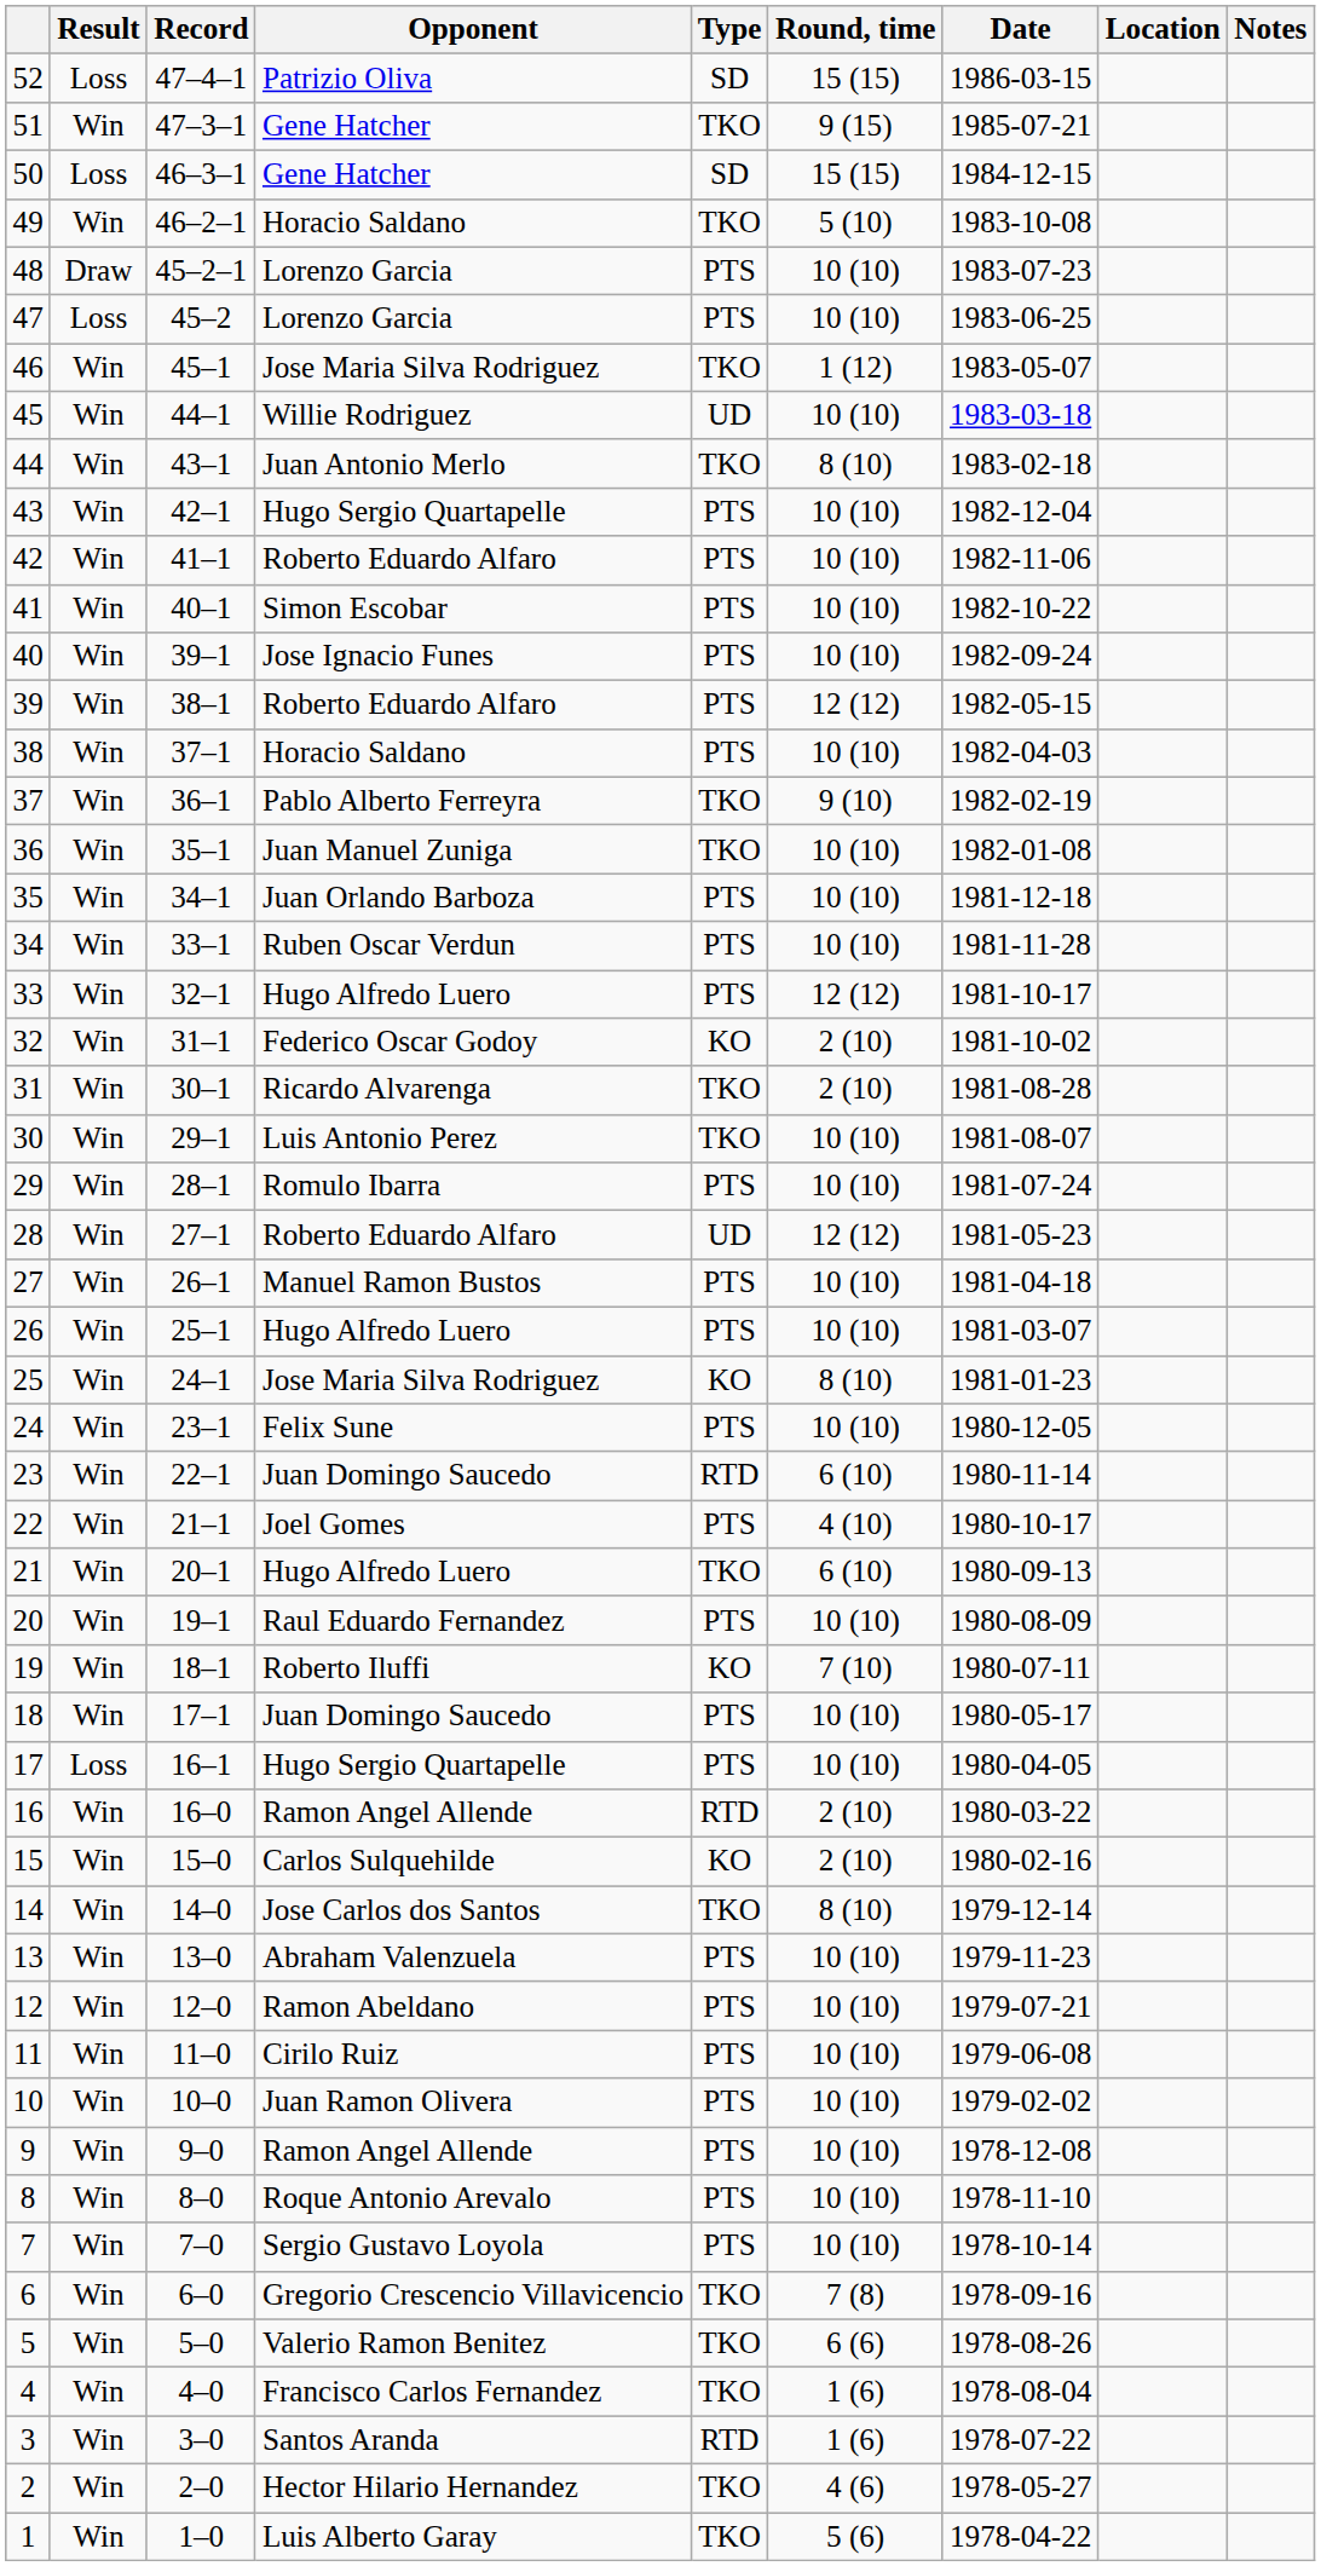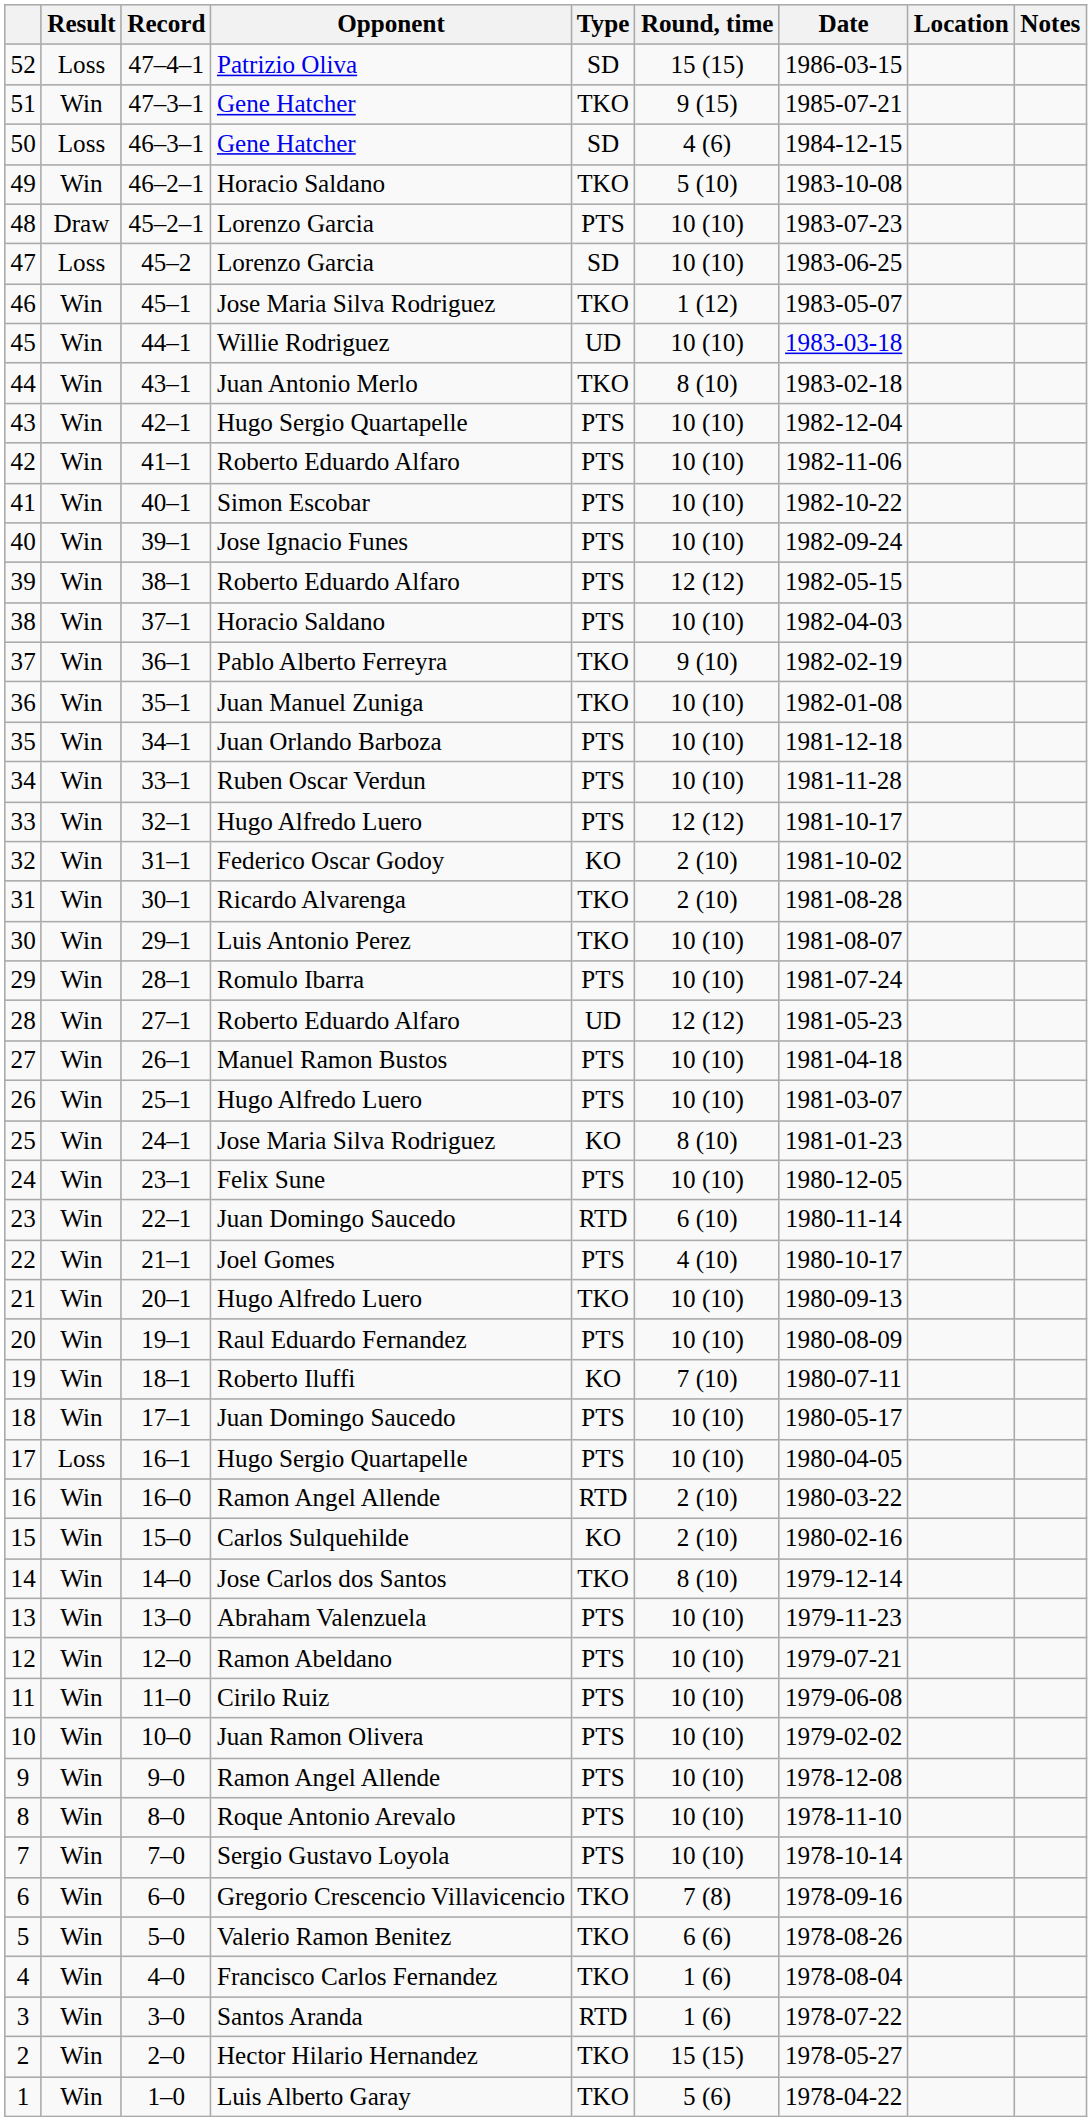 <table class=wikitable style=text-align:center>
 <tr>
 <th></th>
 <th>Result</th>
 <th>Record</th>
 <th>Opponent</th>
 <th>Type</th>
 <th>Round, time</th>
 <th>Date</th>
 <th>Location</th>
 <th>Notes</th>
 </tr>
 <tr>
 <td>52</td>
 <td>Loss</td>
 <td>47–4–1</td>
 <td align=left><a href='#'>Patrizio Oliva</a></td>
 <td>SD</td>
 <td>15 (15)</td>
 <td>1986-03-15</td>
 <td align=left></td>
 <td align=left></td>
 </tr>
 <tr>
 <td>51</td>
 <td>Win</td>
 <td>47–3–1</td>
 <td align=left><a href='#'>Gene Hatcher</a></td>
 <td>TKO</td>
 <td>9 (15)</td>
 <td>1985-07-21</td>
 <td align=left></td>
 <td align=left></td>
 </tr>
 <tr>
 <td>50</td>
 <td>Loss</td>
 <td>46–3–1</td>
 <td align=left><a href='#'>Gene Hatcher</a></td>
 <td>SD</td>
-<td>15 (15)</td>
+<td>4 (6)</td>
 <td>1984-12-15</td>
 <td align=left></td>
 <td align=left></td>
 </tr>
 <tr>
 <td>49</td>
 <td>Win</td>
 <td>46–2–1</td>
 <td align=left>Horacio Saldano</td>
 <td>TKO</td>
 <td>5 (10)</td>
 <td>1983-10-08</td>
 <td align=left></td>
 <td align=left></td>
 </tr>
 <tr>
 <td>48</td>
 <td>Draw</td>
 <td>45–2–1</td>
 <td align=left>Lorenzo Garcia</td>
 <td>PTS</td>
 <td>10 (10)</td>
 <td>1983-07-23</td>
 <td align=left></td>
 <td align=left></td>
 </tr>
 <tr>
 <td>47</td>
 <td>Loss</td>
 <td>45–2</td>
 <td align=left>Lorenzo Garcia</td>
-<td>PTS</td>
+<td>SD</td>
 <td>10 (10)</td>
 <td>1983-06-25</td>
 <td align=left></td>
 <td align=left></td>
 </tr>
 <tr>
 <td>46</td>
 <td>Win</td>
 <td>45–1</td>
 <td align=left>Jose Maria Silva Rodriguez</td>
 <td>TKO</td>
 <td>1 (12)</td>
 <td>1983-05-07</td>
 <td align=left></td>
 <td align=left></td>
 </tr>
 <tr>
 <td>45</td>
 <td>Win</td>
 <td>44–1</td>
 <td align=left>Willie Rodriguez</td>
 <td>UD</td>
 <td>10 (10)</td>
 <td><a href='#'>1983-03-18</a></td>
 <td align=left></td>
 <td align=left></td>
 </tr>
 <tr>
 <td>44</td>
 <td>Win</td>
 <td>43–1</td>
 <td align=left>Juan Antonio Merlo</td>
 <td>TKO</td>
 <td>8 (10)</td>
 <td>1983-02-18</td>
 <td align=left></td>
 <td align=left></td>
 </tr>
 <tr>
 <td>43</td>
 <td>Win</td>
 <td>42–1</td>
 <td align=left>Hugo Sergio Quartapelle</td>
 <td>PTS</td>
 <td>10 (10)</td>
 <td>1982-12-04</td>
 <td align=left></td>
 <td align=left></td>
 </tr>
 <tr>
 <td>42</td>
 <td>Win</td>
 <td>41–1</td>
 <td align=left>Roberto Eduardo Alfaro</td>
 <td>PTS</td>
 <td>10 (10)</td>
 <td>1982-11-06</td>
 <td align=left></td>
 <td align=left></td>
 </tr>
 <tr>
 <td>41</td>
 <td>Win</td>
 <td>40–1</td>
 <td align=left>Simon Escobar</td>
 <td>PTS</td>
 <td>10 (10)</td>
 <td>1982-10-22</td>
 <td align=left></td>
 <td align=left></td>
 </tr>
 <tr>
 <td>40</td>
 <td>Win</td>
 <td>39–1</td>
 <td align=left>Jose Ignacio Funes</td>
 <td>PTS</td>
 <td>10 (10)</td>
 <td>1982-09-24</td>
 <td align=left></td>
 <td align=left></td>
 </tr>
 <tr>
 <td>39</td>
 <td>Win</td>
 <td>38–1</td>
 <td align=left>Roberto Eduardo Alfaro</td>
 <td>PTS</td>
 <td>12 (12)</td>
 <td>1982-05-15</td>
 <td align=left></td>
 <td align=left></td>
 </tr>
 <tr>
 <td>38</td>
 <td>Win</td>
 <td>37–1</td>
 <td align=left>Horacio Saldano</td>
 <td>PTS</td>
 <td>10 (10)</td>
 <td>1982-04-03</td>
 <td align=left></td>
 <td align=left></td>
 </tr>
 <tr>
 <td>37</td>
 <td>Win</td>
 <td>36–1</td>
 <td align=left>Pablo Alberto Ferreyra</td>
 <td>TKO</td>
 <td>9 (10)</td>
 <td>1982-02-19</td>
 <td align=left></td>
 <td align=left></td>
 </tr>
 <tr>
 <td>36</td>
 <td>Win</td>
 <td>35–1</td>
 <td align=left>Juan Manuel Zuniga</td>
 <td>TKO</td>
 <td>10 (10)</td>
 <td>1982-01-08</td>
 <td align=left></td>
 <td align=left></td>
 </tr>
 <tr>
 <td>35</td>
 <td>Win</td>
 <td>34–1</td>
 <td align=left>Juan Orlando Barboza</td>
 <td>PTS</td>
 <td>10 (10)</td>
 <td>1981-12-18</td>
 <td align=left></td>
 <td align=left></td>
 </tr>
 <tr>
 <td>34</td>
 <td>Win</td>
 <td>33–1</td>
 <td align=left>Ruben Oscar Verdun</td>
 <td>PTS</td>
 <td>10 (10)</td>
 <td>1981-11-28</td>
 <td align=left></td>
 <td align=left></td>
 </tr>
 <tr>
 <td>33</td>
 <td>Win</td>
 <td>32–1</td>
 <td align=left>Hugo Alfredo Luero</td>
 <td>PTS</td>
 <td>12 (12)</td>
 <td>1981-10-17</td>
 <td align=left></td>
 <td align=left></td>
 </tr>
 <tr>
 <td>32</td>
 <td>Win</td>
 <td>31–1</td>
 <td align=left>Federico Oscar Godoy</td>
 <td>KO</td>
 <td>2 (10)</td>
 <td>1981-10-02</td>
 <td align=left></td>
 <td align=left></td>
 </tr>
 <tr>
 <td>31</td>
 <td>Win</td>
 <td>30–1</td>
 <td align=left>Ricardo Alvarenga</td>
 <td>TKO</td>
 <td>2 (10)</td>
 <td>1981-08-28</td>
 <td align=left></td>
 <td align=left></td>
 </tr>
 <tr>
 <td>30</td>
 <td>Win</td>
 <td>29–1</td>
 <td align=left>Luis Antonio Perez</td>
 <td>TKO</td>
 <td>10 (10)</td>
 <td>1981-08-07</td>
 <td align=left></td>
 <td align=left></td>
 </tr>
 <tr>
 <td>29</td>
 <td>Win</td>
 <td>28–1</td>
 <td align=left>Romulo Ibarra</td>
 <td>PTS</td>
 <td>10 (10)</td>
 <td>1981-07-24</td>
 <td align=left></td>
 <td align=left></td>
 </tr>
 <tr>
 <td>28</td>
 <td>Win</td>
 <td>27–1</td>
 <td align=left>Roberto Eduardo Alfaro</td>
 <td>UD</td>
 <td>12 (12)</td>
 <td>1981-05-23</td>
 <td align=left></td>
 <td align=left></td>
 </tr>
 <tr>
 <td>27</td>
 <td>Win</td>
 <td>26–1</td>
 <td align=left>Manuel Ramon Bustos</td>
 <td>PTS</td>
 <td>10 (10)</td>
 <td>1981-04-18</td>
 <td align=left></td>
 <td align=left></td>
 </tr>
 <tr>
 <td>26</td>
 <td>Win</td>
 <td>25–1</td>
 <td align=left>Hugo Alfredo Luero</td>
 <td>PTS</td>
 <td>10 (10)</td>
 <td>1981-03-07</td>
 <td align=left></td>
 <td align=left></td>
 </tr>
 <tr>
 <td>25</td>
 <td>Win</td>
 <td>24–1</td>
 <td align=left>Jose Maria Silva Rodriguez</td>
 <td>KO</td>
 <td>8 (10)</td>
 <td>1981-01-23</td>
 <td align=left></td>
 <td align=left></td>
 </tr>
 <tr>
 <td>24</td>
 <td>Win</td>
 <td>23–1</td>
 <td align=left>Felix Sune</td>
 <td>PTS</td>
 <td>10 (10)</td>
 <td>1980-12-05</td>
 <td align=left></td>
 <td align=left></td>
 </tr>
 <tr>
 <td>23</td>
 <td>Win</td>
 <td>22–1</td>
 <td align=left>Juan Domingo Saucedo</td>
 <td>RTD</td>
 <td>6 (10)</td>
 <td>1980-11-14</td>
 <td align=left></td>
 <td align=left></td>
 </tr>
 <tr>
 <td>22</td>
 <td>Win</td>
 <td>21–1</td>
 <td align=left>Joel Gomes</td>
 <td>PTS</td>
 <td>4 (10)</td>
 <td>1980-10-17</td>
 <td align=left></td>
 <td align=left></td>
 </tr>
 <tr>
 <td>21</td>
 <td>Win</td>
 <td>20–1</td>
 <td align=left>Hugo Alfredo Luero</td>
 <td>TKO</td>
-<td>6 (10)</td>
+<td>10 (10)</td>
 <td>1980-09-13</td>
 <td align=left></td>
 <td align=left></td>
 </tr>
 <tr>
 <td>20</td>
 <td>Win</td>
 <td>19–1</td>
 <td align=left>Raul Eduardo Fernandez</td>
 <td>PTS</td>
 <td>10 (10)</td>
 <td>1980-08-09</td>
 <td align=left></td>
 <td align=left></td>
 </tr>
 <tr>
 <td>19</td>
 <td>Win</td>
 <td>18–1</td>
 <td align=left>Roberto Iluffi</td>
 <td>KO</td>
 <td>7 (10)</td>
 <td>1980-07-11</td>
 <td align=left></td>
 <td align=left></td>
 </tr>
 <tr>
 <td>18</td>
 <td>Win</td>
 <td>17–1</td>
 <td align=left>Juan Domingo Saucedo</td>
 <td>PTS</td>
 <td>10 (10)</td>
 <td>1980-05-17</td>
 <td align=left></td>
 <td align=left></td>
 </tr>
 <tr>
 <td>17</td>
 <td>Loss</td>
 <td>16–1</td>
 <td align=left>Hugo Sergio Quartapelle</td>
 <td>PTS</td>
 <td>10 (10)</td>
 <td>1980-04-05</td>
 <td align=left></td>
 <td align=left></td>
 </tr>
 <tr>
 <td>16</td>
 <td>Win</td>
 <td>16–0</td>
 <td align=left>Ramon Angel Allende</td>
 <td>RTD</td>
 <td>2 (10)</td>
 <td>1980-03-22</td>
 <td align=left></td>
 <td align=left></td>
 </tr>
 <tr>
 <td>15</td>
 <td>Win</td>
 <td>15–0</td>
 <td align=left>Carlos Sulquehilde</td>
 <td>KO</td>
 <td>2 (10)</td>
 <td>1980-02-16</td>
 <td align=left></td>
 <td align=left></td>
 </tr>
 <tr>
 <td>14</td>
 <td>Win</td>
 <td>14–0</td>
 <td align=left>Jose Carlos dos Santos</td>
 <td>TKO</td>
 <td>8 (10)</td>
 <td>1979-12-14</td>
 <td align=left></td>
 <td align=left></td>
 </tr>
 <tr>
 <td>13</td>
 <td>Win</td>
 <td>13–0</td>
 <td align=left>Abraham Valenzuela</td>
 <td>PTS</td>
 <td>10 (10)</td>
 <td>1979-11-23</td>
 <td align=left></td>
 <td align=left></td>
 </tr>
 <tr>
 <td>12</td>
 <td>Win</td>
 <td>12–0</td>
 <td align=left>Ramon Abeldano</td>
 <td>PTS</td>
 <td>10 (10)</td>
 <td>1979-07-21</td>
 <td align=left></td>
 <td align=left></td>
 </tr>
 <tr>
 <td>11</td>
 <td>Win</td>
 <td>11–0</td>
 <td align=left>Cirilo Ruiz</td>
 <td>PTS</td>
 <td>10 (10)</td>
 <td>1979-06-08</td>
 <td align=left></td>
 <td align=left></td>
 </tr>
 <tr>
 <td>10</td>
 <td>Win</td>
 <td>10–0</td>
 <td align=left>Juan Ramon Olivera</td>
 <td>PTS</td>
 <td>10 (10)</td>
 <td>1979-02-02</td>
 <td align=left></td>
 <td align=left></td>
 </tr>
 <tr>
 <td>9</td>
 <td>Win</td>
 <td>9–0</td>
 <td align=left>Ramon Angel Allende</td>
 <td>PTS</td>
 <td>10 (10)</td>
 <td>1978-12-08</td>
 <td align=left></td>
 <td align=left></td>
 </tr>
 <tr>
 <td>8</td>
 <td>Win</td>
 <td>8–0</td>
 <td align=left>Roque Antonio Arevalo</td>
 <td>PTS</td>
 <td>10 (10)</td>
 <td>1978-11-10</td>
 <td align=left></td>
 <td align=left></td>
 </tr>
 <tr>
 <td>7</td>
 <td>Win</td>
 <td>7–0</td>
 <td align=left>Sergio Gustavo Loyola</td>
 <td>PTS</td>
 <td>10 (10)</td>
 <td>1978-10-14</td>
 <td align=left></td>
 <td align=left></td>
 </tr>
 <tr>
 <td>6</td>
 <td>Win</td>
 <td>6–0</td>
 <td align=left>Gregorio Crescencio Villavicencio</td>
 <td>TKO</td>
 <td>7 (8)</td>
 <td>1978-09-16</td>
 <td align=left></td>
 <td align=left></td>
 </tr>
 <tr>
 <td>5</td>
 <td>Win</td>
 <td>5–0</td>
 <td align=left>Valerio Ramon Benitez</td>
 <td>TKO</td>
 <td>6 (6)</td>
 <td>1978-08-26</td>
 <td align=left></td>
 <td align=left></td>
 </tr>
 <tr>
 <td>4</td>
 <td>Win</td>
 <td>4–0</td>
 <td align=left>Francisco Carlos Fernandez</td>
 <td>TKO</td>
 <td>1 (6)</td>
 <td>1978-08-04</td>
 <td align=left></td>
 <td align=left></td>
 </tr>
 <tr>
 <td>3</td>
 <td>Win</td>
 <td>3–0</td>
 <td align=left>Santos Aranda</td>
 <td>RTD</td>
 <td>1 (6)</td>
 <td>1978-07-22</td>
 <td align=left></td>
 <td align=left></td>
 </tr>
 <tr>
 <td>2</td>
 <td>Win</td>
 <td>2–0</td>
 <td align=left>Hector Hilario Hernandez</td>
 <td>TKO</td>
-<td>4 (6)</td>
+<td>15 (15)</td>
 <td>1978-05-27</td>
 <td align=left></td>
 <td align=left></td>
 </tr>
 <tr>
 <td>1</td>
 <td>Win</td>
 <td>1–0</td>
 <td align=left>Luis Alberto Garay</td>
 <td>TKO</td>
 <td>5 (6)</td>
 <td>1978-04-22</td>
 <td align=left></td>
 <td align=left></td>
 </tr>
 </table>
